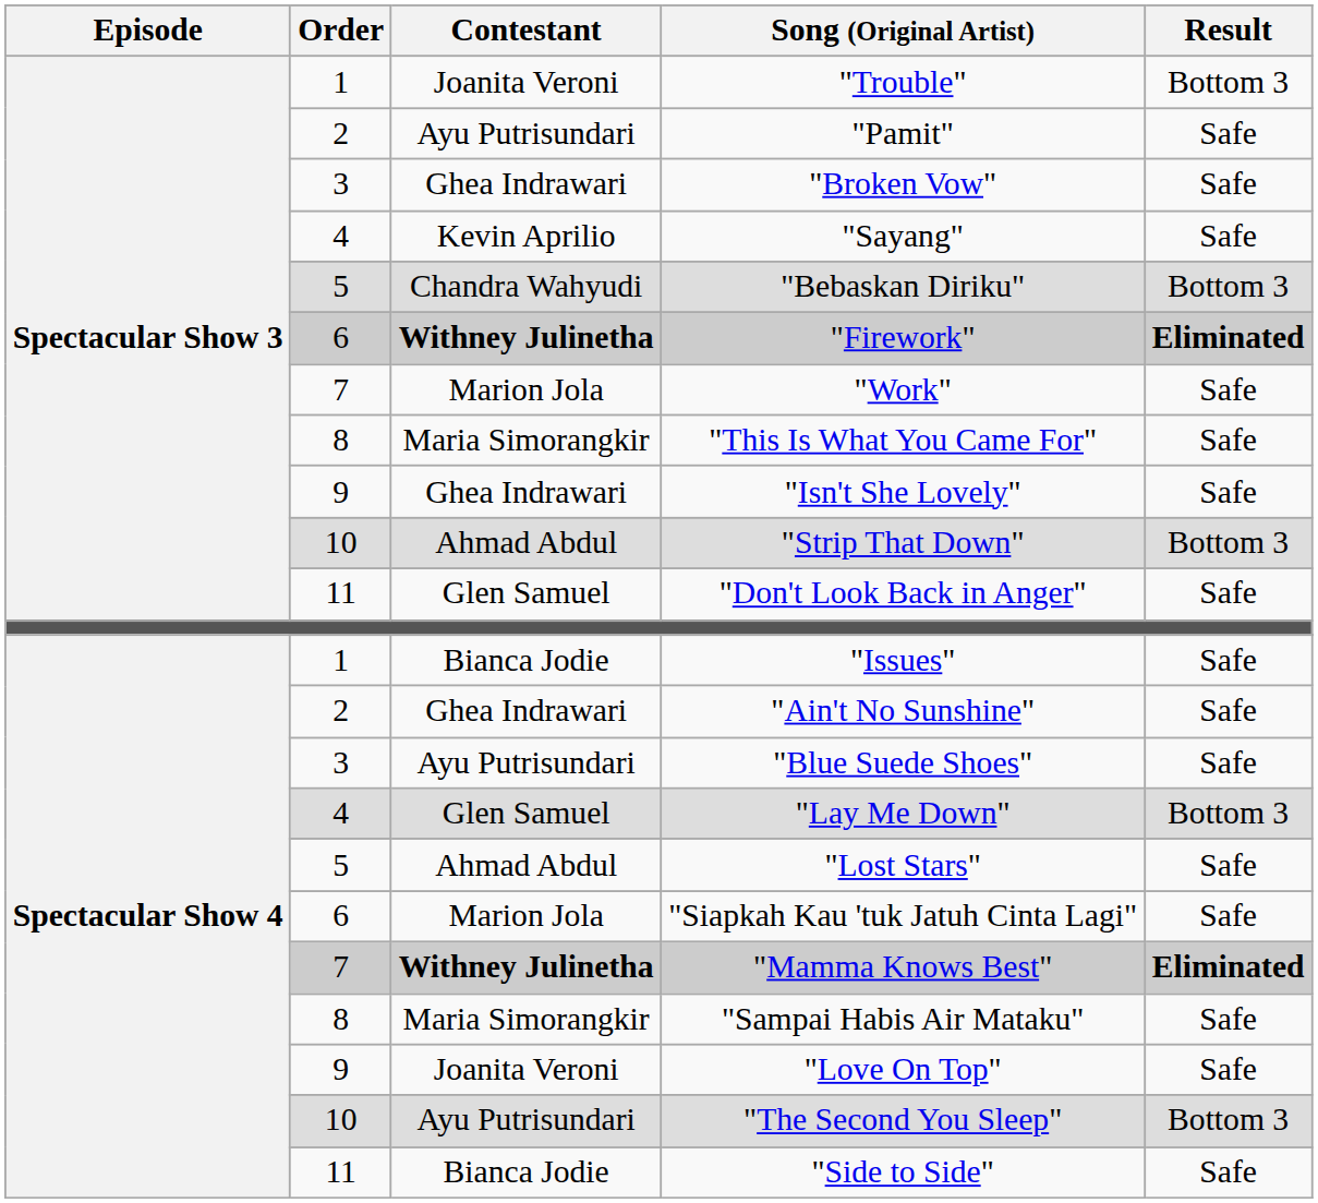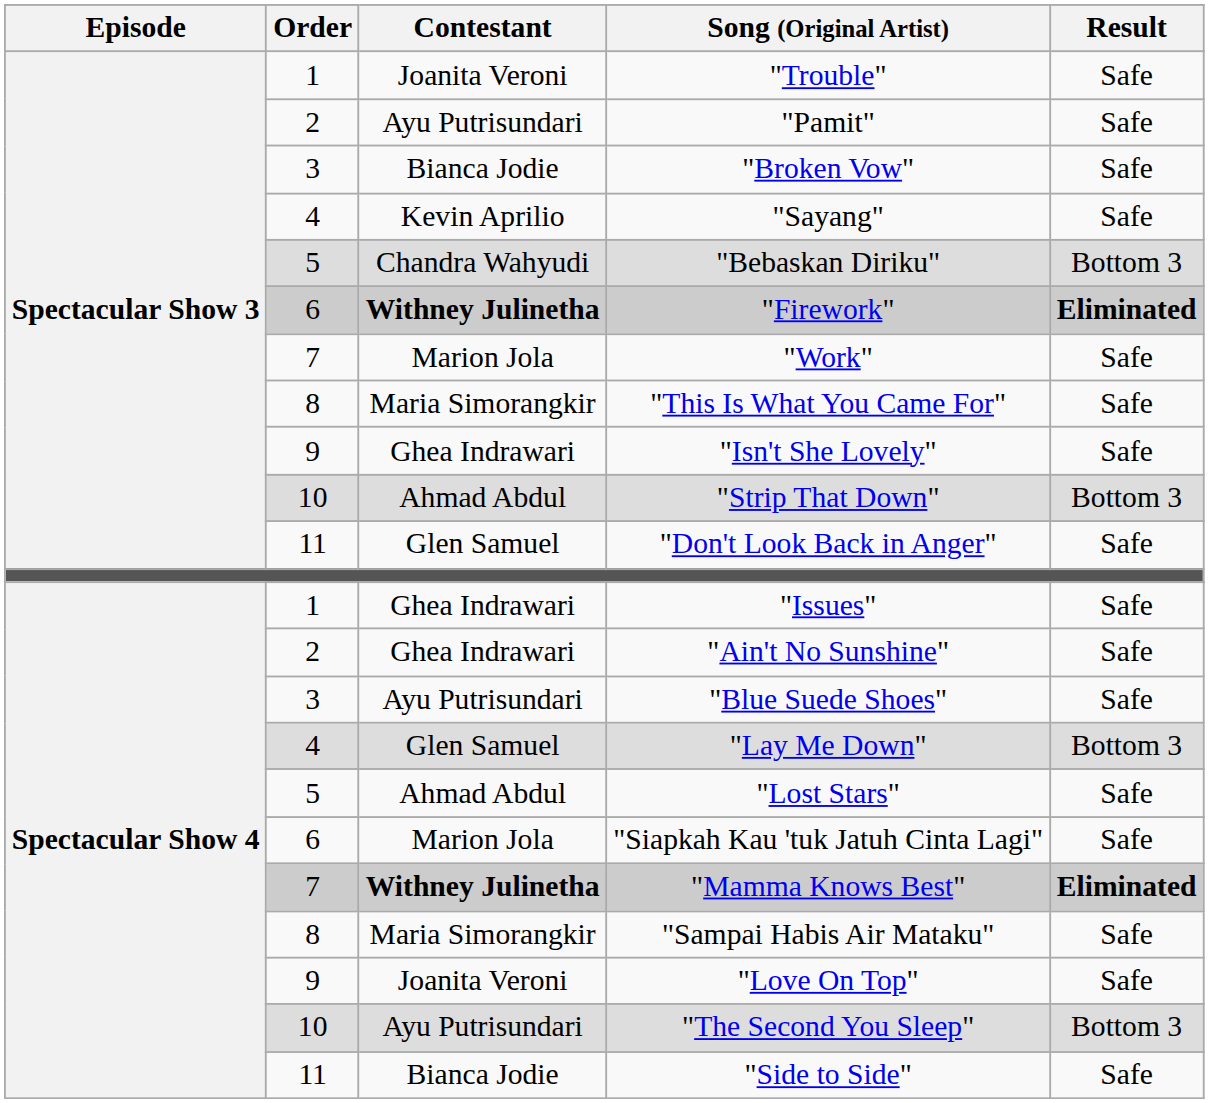 <table class="wikitable" style="text-align:center;">
 <tr>
 <th>Episode</th>
 <th>Order</th>
 <th>Contestant</th>
 <th>Song <small>(Original Artist)</small></th>
 <th>Result</th>
 </tr>
 <tr>
 <th rowspan="11" scope="row">Spectacular Show 3<br><small></small></th>
 <td>1</td>
 <td>Joanita Veroni</td>
 <td>"<a href='#'>Trouble</a>" </td>
-<td>Bottom 3</td>
+<td>Safe</td>
 </tr>
 <tr>
 <td>2</td>
 <td>Ayu Putrisundari</td>
 <td>"Pamit" </td>
 <td>Safe</td>
 </tr>
 <tr>
 <td>3</td>
-<td>Ghea Indrawari</td>
+<td>Bianca Jodie</td>
 <td>"<a href='#'>Broken Vow</a>" </td>
 <td>Safe</td>
 </tr>
 <tr>
 <td>4</td>
 <td>Kevin Aprilio</td>
 <td>"Sayang" </td>
 <td>Safe</td>
 </tr>
 <tr style="background:#ddd;">
 <td>5</td>
 <td>Chandra Wahyudi</td>
 <td>"Bebaskan Diriku" </td>
 <td>Bottom 3</td>
 </tr>
 <tr style="background:#ccc;">
 <td>6</td>
 <td><strong>Withney Julinetha</strong></td>
 <td>"<a href='#'>Firework</a>" </td>
 <td><strong>Eliminated</strong></td>
 </tr>
 <tr>
 <td>7</td>
 <td>Marion Jola</td>
 <td>"<a href='#'>Work</a>" </td>
 <td>Safe</td>
 </tr>
 <tr>
 <td>8</td>
 <td>Maria Simorangkir</td>
 <td>"<a href='#'>This Is What You Came For</a>" </td>
 <td>Safe</td>
 </tr>
 <tr>
 <td>9</td>
 <td>Ghea Indrawari</td>
 <td>"<a href='#'>Isn't She Lovely</a>" </td>
 <td>Safe</td>
 </tr>
 <tr style="background:#ddd;">
 <td>10</td>
 <td>Ahmad Abdul</td>
 <td>"<a href='#'>Strip That Down</a>" </td>
 <td>Bottom 3</td>
 </tr>
 <tr>
 <td>11</td>
 <td>Glen Samuel</td>
 <td>"<a href='#'>Don't Look Back in Anger</a>" </td>
 <td>Safe</td>
 </tr>
 <tr>
 <td colspan="12" style="background:#555;"></td>
 </tr>
 <tr>
 <th rowspan="13" scope="row">Spectacular Show 4<br><small></small></th>
 </tr>
 <tr style="background:#ddd;">
 </tr>
 <tr>
 <td>1</td>
-<td>Bianca Jodie</td>
+<td>Ghea Indrawari</td>
 <td>"<a href='#'>Issues</a>" </td>
 <td>Safe</td>
 </tr>
 <tr>
 <td>2</td>
 <td>Ghea Indrawari</td>
 <td>"<a href='#'>Ain't No Sunshine</a>" </td>
 <td>Safe</td>
 </tr>
 <tr>
 <td>3</td>
 <td>Ayu Putrisundari</td>
 <td>"<a href='#'>Blue Suede Shoes</a>" </td>
 <td>Safe</td>
 </tr>
 <tr style="background:#ddd;">
 <td>4</td>
 <td>Glen Samuel</td>
 <td>"<a href='#'>Lay Me Down</a>" </td>
 <td>Bottom 3</td>
 </tr>
 <tr>
 <td>5</td>
 <td>Ahmad Abdul</td>
 <td>"<a href='#'>Lost Stars</a>" </td>
 <td>Safe</td>
 </tr>
 <tr>
 <td>6</td>
 <td>Marion Jola</td>
 <td>"Siapkah Kau 'tuk Jatuh Cinta Lagi" </td>
 <td>Safe</td>
 </tr>
 <tr style="background:#ccc;">
 <td>7</td>
 <td><strong>Withney Julinetha</strong></td>
 <td>"<a href='#'>Mamma Knows Best</a>" </td>
 <td><strong>Eliminated</strong></td>
 </tr>
 <tr>
 <td>8</td>
 <td>Maria Simorangkir</td>
 <td>"Sampai Habis Air Mataku" </td>
 <td>Safe</td>
 </tr>
 <tr>
 <td>9</td>
 <td>Joanita Veroni</td>
 <td>"<a href='#'>Love On Top</a>" </td>
 <td>Safe</td>
 </tr>
 <tr style="background:#ddd;">
 <td>10</td>
 <td>Ayu Putrisundari</td>
 <td>"<a href='#'>The Second You Sleep</a>" </td>
 <td>Bottom 3</td>
 </tr>
 <tr>
 <td>11</td>
 <td>Bianca Jodie</td>
 <td>"<a href='#'>Side to Side</a>" </td>
 <td>Safe</td>
 </tr>
 </table>
